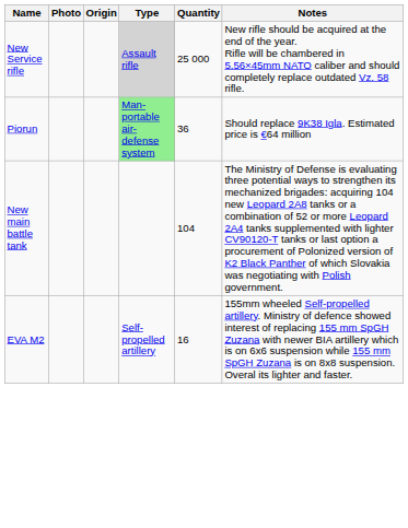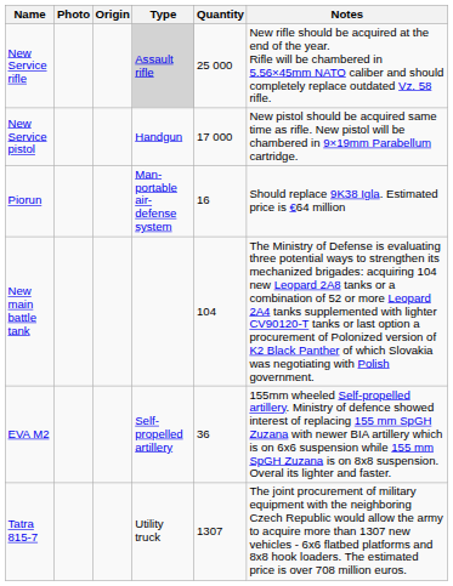 <table class="wikitable">
 <tr>
 <th>Name</th>
 <th>Photo</th>
 <th>Origin</th>
 <th>Type</th>
 <th>Quantity</th>
 <th>Notes</th>
 </tr>
 <tr>
 <td><a href='#'>New Service rifle</a></td>
 <td></td>
 <td></td>
 <td style="background: lightgrey;"><a href='#'>Assault rifle</a></td>
 <td>25 000</td>
 <td>New rifle should be acquired at the end of the year.<br>Rifle will be chambered in <a href='#'>5.56×45mm NATO</a> caliber and should completely replace outdated <a href='#'>Vz. 58</a> rifle.</td>
 </tr>
 <tr>
+<td><a href='#'>New Service pistol</a></td>
+<td></td>
+<td></td>
+<td><a href='#'>Handgun</a></td>
+<td>17 000</td>
+<td>New pistol should be acquired same time as rifle. New pistol will be chambered in <a href='#'>9×19mm Parabellum</a> cartridge.</td>
+</tr>
+<tr>
 <td><a href='#'>Piorun</a></td>
 <td></td>
 <td></td>
-<td style="background: lightgreen;"><a href='#'>Man-portable air-defense system</a></td>
-<td>36</td>
+<td><a href='#'>Man-portable air-defense system</a></td>
+<td>16</td>
 <td>Should replace <a href='#'>9K38 Igla</a>. Estimated price is <a href='#'>€</a>64 million</td>
 </tr>
 <tr>
 <td><a href='#'>New main battle tank</a></td>
 <td></td>
 <td></td>
 <td></td>
 <td>104</td>
 <td>The Ministry of Defense is evaluating three potential ways to strengthen its mechanized brigades: acquiring 104 new <a href='#'>Leopard 2A8</a> tanks or a combination of 52 or more <a href='#'>Leopard 2A4</a> tanks supplemented with lighter <a href='#'>CV90120-T</a> tanks or last option a procurement of Polonized version of <a href='#'>K2 Black Panther</a> of which Slovakia was negotiating with <a href='#'>Polish</a> government.</td>
 </tr>
 <tr>
 <td><a href='#'>EVA M2</a></td>
 <td></td>
 <td></td>
 <td><a href='#'>Self-propelled artillery</a></td>
-<td>16</td>
+<td>36</td>
 <td>155mm wheeled <a href='#'>Self-propelled artillery</a>. Ministry of defence showed interest of replacing <a href='#'>155 mm SpGH Zuzana</a> with newer BIA artillery which is on 6x6 suspension while <a href='#'>155 mm SpGH Zuzana</a> is on 8x8 suspension. Overal its lighter and faster.</td>
 </tr>
+<tr>
+<td><a href='#'>Tatra 815-7</a></td>
+<td></td>
+<td></td>
+<td>Utility truck</td>
+<td>1307</td>
+<td>The joint procurement of military equipment with the neighboring Czech Republic would allow the army to acquire more than 1307 new vehicles - 6x6 flatbed platforms and 8x8 hook loaders. The estimated price is over 708 million euros.</td>
+</tr>
 </table>
